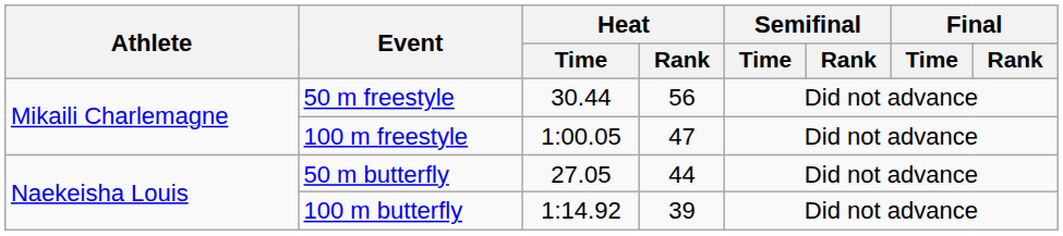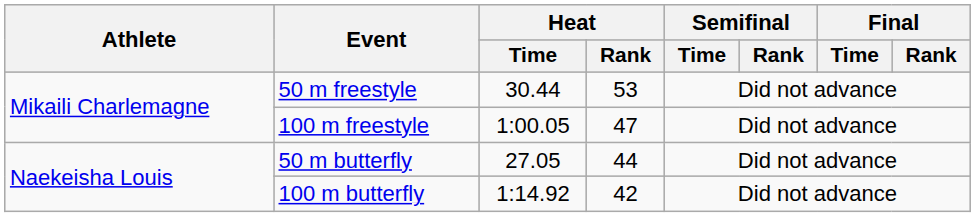 <table class="wikitable" style="text-align:center; font-size:90%; width:50%;">
 <tr>
 <th rowspan="2">Athlete</th>
 <th rowspan="2">Event</th>
 <th colspan="2">Heat</th>
 <th colspan="2">Semifinal</th>
 <th colspan="2">Final</th>
 </tr>
 <tr style="font-size:95%">
 <th>Time</th>
 <th>Rank</th>
 <th>Time</th>
 <th>Rank</th>
 <th>Time</th>
 <th>Rank</th>
 </tr>
 <tr>
 <td align=left rowspan=2><a href='#'>Mikaili Charlemagne</a></td>
 <td align=left><a href='#'>50 m freestyle</a></td>
 <td>30.44</td>
-<td>56</td>
+<td>53</td>
 <td colspan="4">Did not advance</td>
 </tr>
 <tr>
 <td align=left><a href='#'>100 m freestyle</a></td>
 <td>1:00.05</td>
 <td>47</td>
 <td colspan="4">Did not advance</td>
 </tr>
 <tr>
 <td align=left rowspan=2><a href='#'>Naekeisha Louis</a></td>
 <td align=left><a href='#'>50 m butterfly</a></td>
 <td>27.05</td>
 <td>44</td>
 <td colspan="4">Did not advance</td>
 </tr>
 <tr>
 <td align=left><a href='#'>100 m butterfly</a></td>
 <td>1:14.92</td>
-<td>39</td>
+<td>42</td>
 <td colspan="4">Did not advance</td>
 </tr>
 </table>
